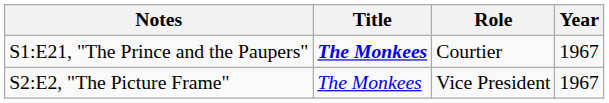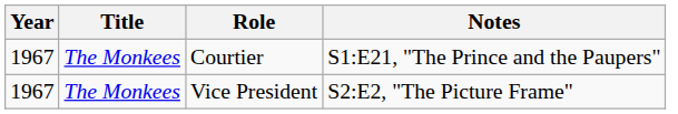 <table class="wikitable">
 <tr>
-<th>Notes</th>
+<th>Year</th>
 <th>Title</th>
 <th>Role</th>
-<th>Year</th>
+<th>Notes</th>
 </tr>
 <tr>
+<td>1967</td>
+<td><em><a href='#'>The Monkees</a></em></td>
+<td>Courtier</td>
 <td>S1:E21, "The Prince and the Paupers"</td>
-<td><strong><em><a href='#'>The Monkees</a></em></strong></td>
-<td>Courtier</td>
-<td>1967</td>
 </tr>
 <tr>
-<td>S2:E2, "The Picture Frame"</td>
+<td>1967</td>
 <td><em><a href='#'>The Monkees</a></em></td>
 <td>Vice President</td>
-<td>1967</td>
+<td>S2:E2, "The Picture Frame"</td>
 </tr>
 </table>
